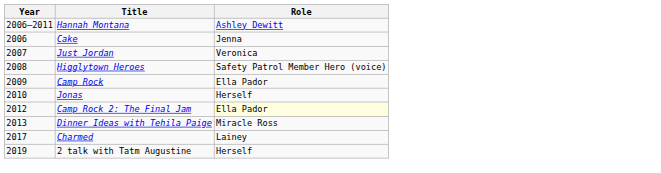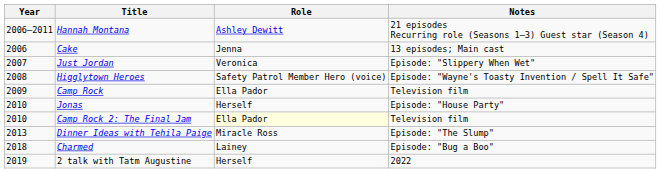 <table class="wikitable sortable">
 <tr>
 <th>Year</th>
 <th>Title</th>
 <th>Role</th>
+<th class="unsortable">Notes</th>
 </tr>
 <tr>
 <td>2006–2011</td>
 <td><em><a href='#'>Hannah Montana</a></em></td>
 <td><a href='#'>Ashley Dewitt</a></td>
+<td>21 episodes <br> Recurring role (Seasons 1–3) Guest star (Season 4)</td>
 </tr>
 <tr>
 <td>2006</td>
 <td><em><a href='#'>Cake</a></em></td>
 <td>Jenna</td>
+<td>13 episodes; Main cast</td>
 </tr>
 <tr>
 <td>2007</td>
 <td><em><a href='#'>Just Jordan</a></em></td>
 <td>Veronica</td>
+<td>Episode: "Slippery When Wet"</td>
 </tr>
 <tr>
 <td>2008</td>
 <td><em><a href='#'>Higglytown Heroes</a></em></td>
 <td>Safety Patrol Member Hero (voice)</td>
+<td>Episode: "Wayne's Toasty Invention / Spell It Safe"</td>
 </tr>
 <tr>
 <td>2009</td>
 <td><em><a href='#'>Camp Rock</a></em></td>
 <td>Ella Pador</td>
+<td>Television film</td>
 </tr>
 <tr>
 <td>2010</td>
 <td><em><a href='#'>Jonas</a></em></td>
 <td>Herself</td>
+<td>Episode: "House Party"</td>
 </tr>
 <tr>
-<td>2012</td>
+<td>2010</td>
 <td><em><a href='#'>Camp Rock 2: The Final Jam</a></em></td>
 <td style="background: lightyellow;">Ella Pador</td>
+<td>Television film</td>
 </tr>
 <tr>
 <td>2013</td>
 <td><em><a href='#'>Dinner Ideas with Tehila Paige</a></em></td>
 <td>Miracle Ross</td>
+<td>Episode: "The Slump"</td>
 </tr>
 <tr>
-<td>2017</td>
+<td>2018</td>
 <td><em><a href='#'>Charmed</a></em></td>
 <td>Lainey</td>
+<td>Episode: "Bug a Boo"</td>
 </tr>
 <tr>
 <td>2019</td>
 <td>2 talk with Tatm Augustine</td>
 <td>Herself</td>
+<td>2022</td>
 </tr>
 </table>
